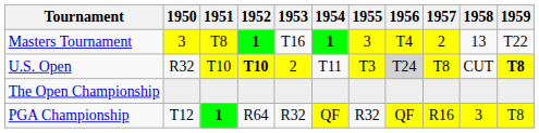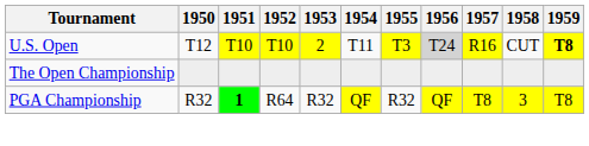 <table class="wikitable" style="font-size:95%;text-align:center;">
 <tr>
 <th>Tournament</th>
 <th>1950</th>
 <th>1951</th>
 <th>1952</th>
 <th>1953</th>
 <th>1954</th>
 <th>1955</th>
 <th>1956</th>
 <th>1957</th>
 <th>1958</th>
 <th>1959</th>
 </tr>
 <tr>
-<td align=left><a href='#'>Masters Tournament</a></td>
-<td style="background:yellow;">3</td>
-<td style="background:yellow;">T8</td>
-<td style="background:lime;"><strong>1</strong></td>
-<td>T16</td>
-<td style="background:lime;"><strong>1</strong></td>
-<td style="background:yellow;">3</td>
-<td style="background:yellow;">T4</td>
-<td style="background:yellow;">2</td>
-<td>13</td>
-<td>T22</td>
-</tr>
-<tr>
 <td align=left><a href='#'>U.S. Open</a></td>
-<td>R32</td>
+<td>T12</td>
 <td style="background:yellow;">T10</td>
-<td style="background:yellow;"><strong>T10</strong></td>
+<td style="background:yellow;">T10</td>
 <td style="background:yellow;">2</td>
 <td>T11</td>
 <td style="background:yellow;">T3</td>
 <td style="background: lightgrey;">T24</td>
-<td style="background:yellow;">T8</td>
+<td style="background:yellow;">R16</td>
 <td>CUT</td>
 <td style="background:yellow;"><strong>T8</strong></td>
 </tr>
 <tr>
 <td align=left><a href='#'>The Open Championship</a></td>
 <td style="background:#eeeeee;"></td>
 <td style="background:#eeeeee;"></td>
 <td style="background:#eeeeee;"></td>
 <td style="background:#eeeeee;"></td>
 <td style="background:#eeeeee;"></td>
 <td style="background:#eeeeee;"></td>
 <td style="background:#eeeeee;"></td>
 <td style="background:#eeeeee;"></td>
 <td style="background:#eeeeee;"></td>
 <td style="background:#eeeeee;"></td>
 </tr>
 <tr>
 <td align=left><a href='#'>PGA Championship</a></td>
-<td>T12</td>
+<td>R32</td>
 <td style="background:lime;"><strong>1</strong></td>
 <td>R64</td>
 <td>R32</td>
 <td style="background:yellow;">QF</td>
 <td>R32</td>
 <td style="background:yellow;">QF</td>
-<td style="background:yellow;">R16</td>
+<td style="background:yellow;">T8</td>
 <td style="background:yellow;">3</td>
 <td style="background:yellow;">T8</td>
 </tr>
 </table>
